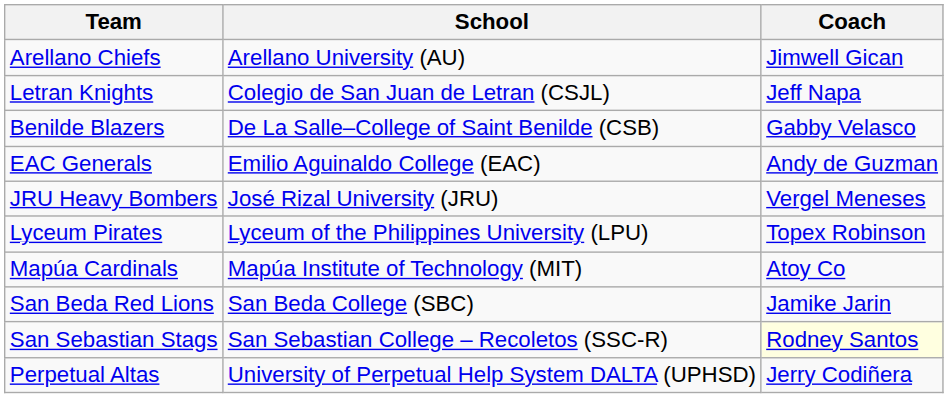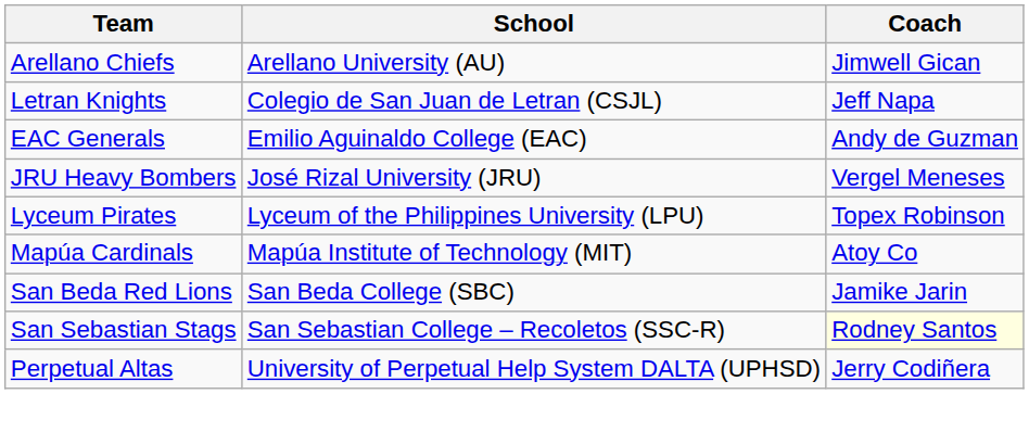 <table class="wikitable">
 <tr>
 <th>Team</th>
 <th>School</th>
 <th>Coach</th>
 </tr>
 <tr>
 <td><a href='#'>Arellano Chiefs</a></td>
 <td><a href='#'>Arellano University</a> (AU)</td>
 <td><a href='#'>Jimwell Gican</a></td>
 </tr>
 <tr>
 <td><a href='#'>Letran Knights</a></td>
 <td><a href='#'>Colegio de San Juan de Letran</a> (CSJL)</td>
 <td><a href='#'>Jeff Napa</a></td>
-</tr>
-<tr>
-<td><a href='#'>Benilde Blazers</a></td>
-<td><a href='#'>De La Salle–College of Saint Benilde</a> (CSB)</td>
-<td><a href='#'>Gabby Velasco</a></td>
 </tr>
 <tr>
 <td><a href='#'>EAC Generals</a></td>
 <td><a href='#'>Emilio Aguinaldo College</a> (EAC)</td>
 <td><a href='#'>Andy de Guzman</a></td>
 </tr>
 <tr>
 <td><a href='#'>JRU Heavy Bombers</a></td>
 <td><a href='#'>José Rizal University</a> (JRU)</td>
 <td><a href='#'>Vergel Meneses</a></td>
 </tr>
 <tr>
 <td><a href='#'>Lyceum Pirates</a></td>
 <td><a href='#'>Lyceum of the Philippines University</a> (LPU)</td>
 <td><a href='#'>Topex Robinson</a></td>
 </tr>
 <tr>
 <td><a href='#'>Mapúa Cardinals</a></td>
 <td><a href='#'>Mapúa Institute of Technology</a> (MIT)</td>
 <td><a href='#'>Atoy Co</a></td>
 </tr>
 <tr>
 <td><a href='#'>San Beda Red Lions</a></td>
 <td><a href='#'>San Beda College</a> (SBC)</td>
 <td><a href='#'>Jamike Jarin</a></td>
 </tr>
 <tr>
 <td><a href='#'>San Sebastian Stags</a></td>
 <td><a href='#'>San Sebastian College – Recoletos</a> (SSC-R)</td>
 <td style="background: lightyellow;"><a href='#'>Rodney Santos</a></td>
 </tr>
 <tr>
 <td><a href='#'>Perpetual Altas</a></td>
 <td><a href='#'>University of Perpetual Help System DALTA</a> (UPHSD)</td>
 <td><a href='#'>Jerry Codiñera</a></td>
 </tr>
 </table>
